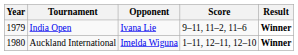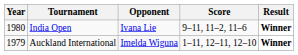 <table class="sortable wikitable" style="font-size: 90%;">
 <tr>
 <th>Year</th>
 <th>Tournament</th>
 <th>Opponent</th>
 <th>Score</th>
 <th>Result</th>
 </tr>
 <tr>
-<td align="center">1979</td>
+<td align="center">1980</td>
 <td align="left"><a href='#'>India Open</a></td>
 <td align="left"> <a href='#'>Ivana Lie</a></td>
 <td align="left">9–11, 11–2, 11–6</td>
 <td style="text-align:left; background:white"> <strong>Winner</strong></td>
 </tr>
 <tr>
-<td align="center">1980</td>
+<td align="center">1979</td>
 <td align="left">Auckland International</td>
 <td align="left"> <a href='#'>Imelda Wiguna</a></td>
 <td align="left">1–11, 12–11, 12–10</td>
 <td style="text-align:left; background:white"> <strong>Winner</strong></td>
 </tr>
 </table>
